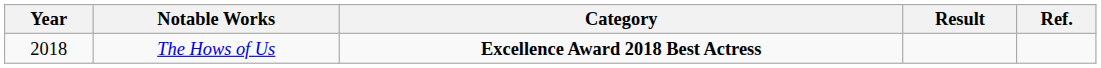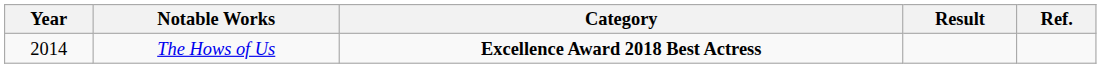 <table class="wikitable sortable"  style="text-align:center; width:60%;">
 <tr>
 <th>Year</th>
 <th>Notable Works</th>
 <th>Category</th>
 <th>Result</th>
 <th>Ref.</th>
 </tr>
 <tr>
-<td>2018</td>
+<td>2014</td>
 <td><em><a href='#'>The Hows of Us</a></em></td>
 <td><strong>Excellence Award 2018 Best Actress</strong></td>
 <td></td>
 <td></td>
 </tr>
 </table>
